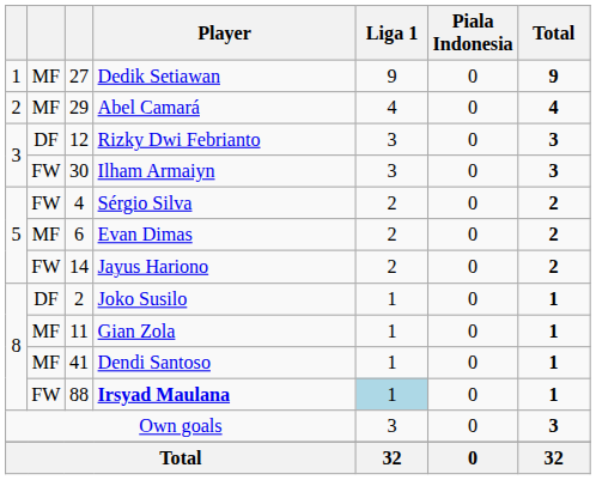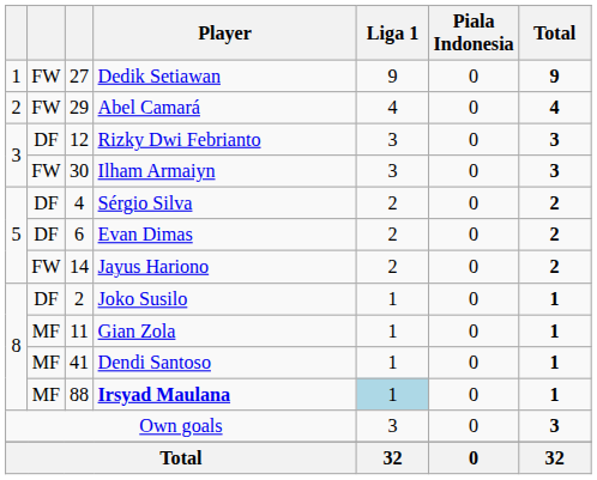 <table class="wikitable sortable" style="font-size: 95%; text-align: center;">
 <tr>
 <th width=10></th>
 <th width=10></th>
 <th width=10></th>
 <th width=200>Player</th>
 <th width=50>Liga 1</th>
 <th width=50>Piala Indonesia</th>
 <th width=50>Total</th>
 </tr>
 <tr>
 <td>1</td>
-<td>MF</td>
+<td>FW</td>
 <td>27</td>
 <td align=left> <a href='#'>Dedik Setiawan</a></td>
 <td>9</td>
 <td>0</td>
 <td><strong>9</strong></td>
 </tr>
 <tr>
 <td>2</td>
-<td>MF</td>
+<td>FW</td>
 <td>29</td>
 <td align=left> <a href='#'>Abel Camará</a></td>
 <td>4</td>
 <td>0</td>
 <td><strong>4</strong></td>
 </tr>
 <tr>
 <td rowspan=2>3</td>
 <td>DF</td>
 <td>12</td>
 <td align=left> <a href='#'>Rizky Dwi Febrianto</a></td>
 <td>3</td>
 <td>0</td>
 <td><strong>3</strong></td>
 </tr>
 <tr>
 <td>FW</td>
 <td>30</td>
 <td align=left> <a href='#'>Ilham Armaiyn</a></td>
 <td>3</td>
 <td>0</td>
 <td><strong>3</strong></td>
 </tr>
 <tr>
 <td rowspan=3>5</td>
-<td>FW</td>
+<td>DF</td>
 <td>4</td>
 <td align=left> <a href='#'>Sérgio Silva</a></td>
 <td>2</td>
 <td>0</td>
 <td><strong>2</strong></td>
 </tr>
 <tr>
-<td>MF</td>
+<td>DF</td>
 <td>6</td>
 <td align=left> <a href='#'>Evan Dimas</a></td>
 <td>2</td>
 <td>0</td>
 <td><strong>2</strong></td>
 </tr>
 <tr>
 <td>FW</td>
 <td>14</td>
 <td align=left> <a href='#'>Jayus Hariono</a></td>
 <td>2</td>
 <td>0</td>
 <td><strong>2</strong></td>
 </tr>
 <tr>
 <td rowspan=4>8</td>
 <td>DF</td>
 <td>2</td>
 <td align=left> <a href='#'>Joko Susilo</a></td>
 <td>1</td>
 <td>0</td>
 <td><strong>1</strong></td>
 </tr>
 <tr>
 <td>MF</td>
 <td>11</td>
 <td align=left> <a href='#'>Gian Zola</a></td>
 <td>1</td>
 <td>0</td>
 <td><strong>1</strong></td>
 </tr>
 <tr>
 <td>MF</td>
 <td>41</td>
 <td align=left> <a href='#'>Dendi Santoso</a></td>
 <td>1</td>
 <td>0</td>
 <td><strong>1</strong></td>
 </tr>
 <tr>
-<td>FW</td>
+<td>MF</td>
 <td>88</td>
 <td align=left> <strong><a href='#'>Irsyad Maulana</a></strong></td>
 <td style="background: lightblue;">1</td>
 <td>0</td>
 <td><strong>1</strong></td>
 </tr>
 <tr>
 <td colspan=4><a href='#'>Own goals</a></td>
 <td>3</td>
 <td>0</td>
 <td><strong>3</strong></td>
 </tr>
 <tr class="sortbottom">
 </tr>
 <tr>
 <th colspan=4>Total</th>
 <th>32</th>
 <th>0</th>
 <th>32</th>
 </tr>
 </table>
